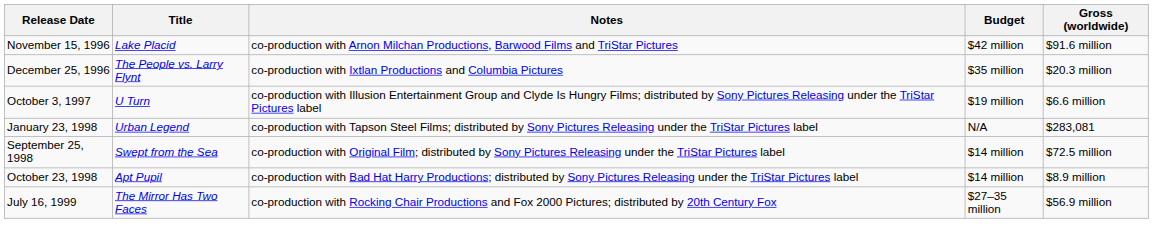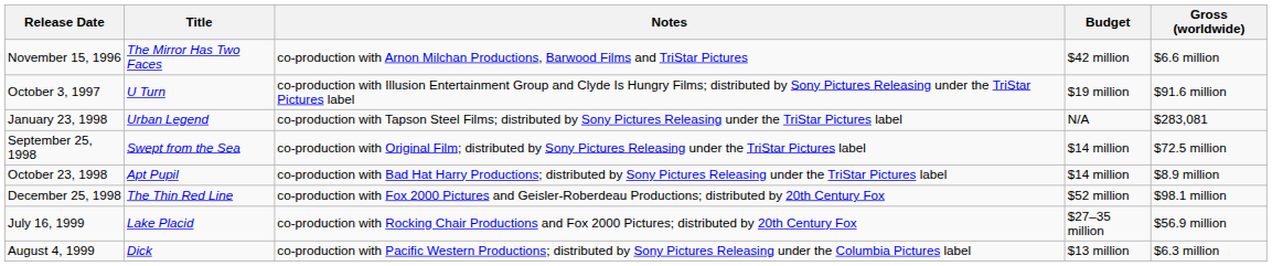 <table class="wikitable sortable">
 <tr>
 <th>Release Date</th>
 <th>Title</th>
 <th>Notes</th>
 <th>Budget</th>
 <th>Gross (worldwide)</th>
 </tr>
 <tr>
 <td>November 15, 1996</td>
-<td><em><a href='#'>Lake Placid</a></em></td>
+<td><em><a href='#'>The Mirror Has Two Faces</a></em></td>
 <td>co-production with <a href='#'>Arnon Milchan Productions</a>, <a href='#'>Barwood Films</a> and <a href='#'>TriStar Pictures</a></td>
 <td>$42 million</td>
-<td>$91.6 million</td>
-</tr>
-<tr>
-<td>December 25, 1996</td>
-<td><em><a href='#'>The People vs. Larry Flynt</a></em></td>
-<td>co-production with <a href='#'>Ixtlan Productions</a> and <a href='#'>Columbia Pictures</a></td>
-<td>$35 million</td>
-<td>$20.3 million</td>
+<td>$6.6 million</td>
 </tr>
 <tr>
 <td>October 3, 1997</td>
 <td><em><a href='#'>U Turn</a></em></td>
 <td>co-production with Illusion Entertainment Group and Clyde Is Hungry Films; distributed by <a href='#'>Sony Pictures Releasing</a> under the <a href='#'>TriStar Pictures</a> label</td>
 <td>$19 million</td>
-<td>$6.6 million</td>
+<td>$91.6 million</td>
 </tr>
 <tr>
 <td>January 23, 1998</td>
 <td><em><a href='#'>Urban Legend</a></em></td>
 <td>co-production with Tapson Steel Films; distributed by <a href='#'>Sony Pictures Releasing</a> under the <a href='#'>TriStar Pictures</a> label</td>
 <td>N/A</td>
 <td>$283,081</td>
 </tr>
 <tr>
 <td>September 25, 1998</td>
 <td><em><a href='#'>Swept from the Sea</a></em></td>
 <td>co-production with <a href='#'>Original Film</a>; distributed by <a href='#'>Sony Pictures Releasing</a> under the <a href='#'>TriStar Pictures</a> label</td>
 <td>$14 million</td>
 <td>$72.5 million</td>
 </tr>
 <tr>
 <td>October 23, 1998</td>
 <td><em><a href='#'>Apt Pupil</a></em></td>
 <td>co-production with <a href='#'>Bad Hat Harry Productions</a>; distributed by <a href='#'>Sony Pictures Releasing</a> under the <a href='#'>TriStar Pictures</a> label</td>
 <td>$14 million</td>
 <td>$8.9 million</td>
 </tr>
 <tr>
+<td>December 25, 1998</td>
+<td><em><a href='#'>The Thin Red Line</a></em></td>
+<td>co-production with <a href='#'>Fox 2000 Pictures</a> and Geisler-Roberdeau Productions; distributed by <a href='#'>20th Century Fox</a></td>
+<td>$52 million</td>
+<td>$98.1 million</td>
+</tr>
+<tr>
 <td>July 16, 1999</td>
-<td><em><a href='#'>The Mirror Has Two Faces</a></em></td>
+<td><em><a href='#'>Lake Placid</a></em></td>
 <td>co-production with <a href='#'>Rocking Chair Productions</a> and Fox 2000 Pictures; distributed by <a href='#'>20th Century Fox</a></td>
 <td>$27–35 million</td>
 <td>$56.9 million</td>
 </tr>
+<tr>
+<td>August 4, 1999</td>
+<td><em><a href='#'>Dick</a></em></td>
+<td>co-production with <a href='#'>Pacific Western Productions</a>; distributed by <a href='#'>Sony Pictures Releasing</a> under the <a href='#'>Columbia Pictures</a> label</td>
+<td>$13 million</td>
+<td>$6.3 million</td>
+</tr>
 </table>
